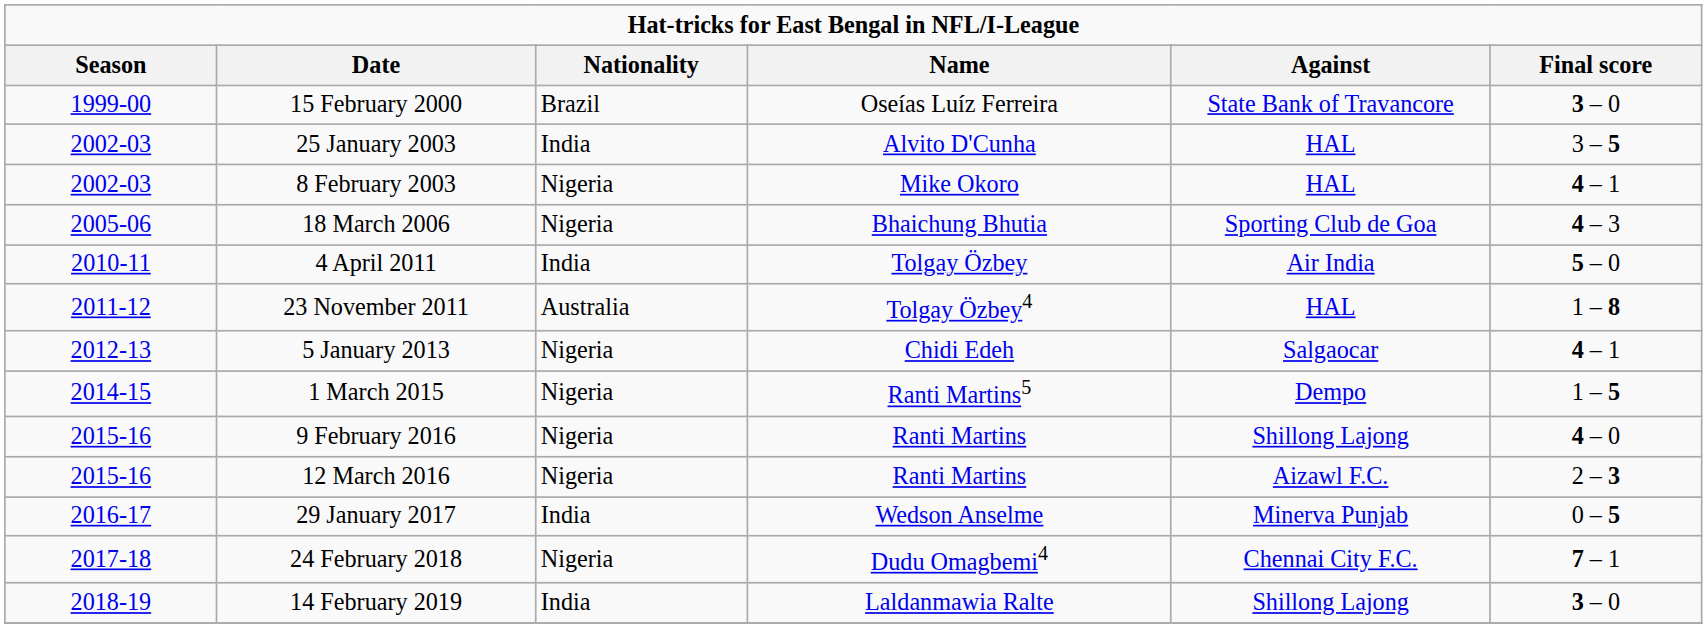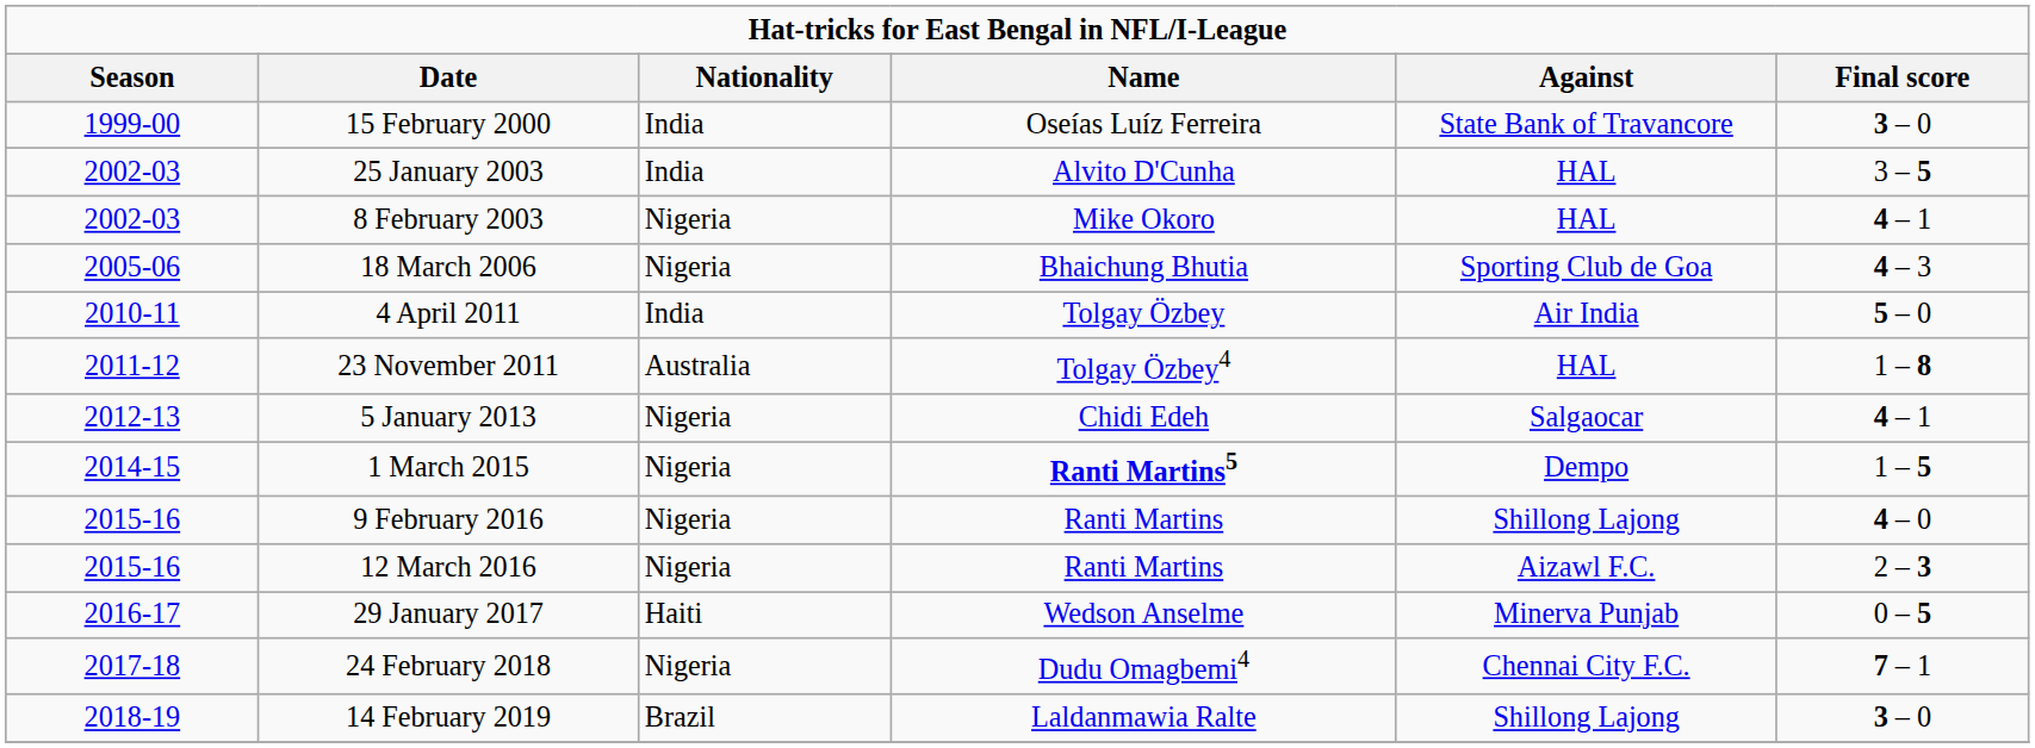 <table class="wikitable" style="font-size:90%; width:80%; text-align:center">
 <tr>
 <td Colspan="6"><strong>Hat-tricks for East Bengal in NFL/I-League</strong></td>
 </tr>
 <tr>
 <th width="10%">Season</th>
 <th width="15%">Date</th>
 <th width="10%">Nationality</th>
 <th width="20%">Name</th>
 <th width="15%">Against</th>
 <th width="10%">Final score</th>
 </tr>
 <tr>
 <td><a href='#'>1999-00</a></td>
 <td>15 February 2000</td>
-<td align=left> Brazil</td>
+<td align=left> India</td>
 <td>Oseías Luíz Ferreira</td>
 <td><a href='#'>State Bank of Travancore</a></td>
 <td><strong>3</strong> – 0</td>
 </tr>
 <tr>
 <td><a href='#'>2002-03</a></td>
 <td>25 January 2003</td>
 <td align=left> India</td>
 <td><a href='#'>Alvito D'Cunha</a></td>
 <td><a href='#'>HAL</a></td>
 <td>3 – <strong>5</strong></td>
 </tr>
 <tr>
 <td><a href='#'>2002-03</a></td>
 <td>8 February 2003</td>
 <td align=left> Nigeria</td>
 <td><a href='#'>Mike Okoro</a></td>
 <td><a href='#'>HAL</a></td>
 <td><strong>4</strong> – 1</td>
 </tr>
 <tr>
 <td><a href='#'>2005-06</a></td>
 <td>18 March 2006</td>
 <td align=left> Nigeria</td>
 <td><a href='#'>Bhaichung Bhutia</a></td>
 <td><a href='#'>Sporting Club de Goa</a></td>
 <td><strong>4</strong> – 3</td>
 </tr>
 <tr>
 <td><a href='#'>2010-11</a></td>
 <td>4 April 2011</td>
 <td align=left> India</td>
 <td><a href='#'>Tolgay Özbey</a></td>
 <td><a href='#'>Air India</a></td>
 <td><strong>5</strong> – 0</td>
 </tr>
 <tr>
 <td><a href='#'>2011-12</a></td>
 <td>23 November 2011</td>
 <td align=left> Australia</td>
 <td><a href='#'>Tolgay Özbey</a><sup>4</sup></td>
 <td><a href='#'>HAL</a></td>
 <td>1 – <strong>8</strong></td>
 </tr>
 <tr>
 <td><a href='#'>2012-13</a></td>
 <td>5 January 2013</td>
 <td align=left> Nigeria</td>
 <td><a href='#'>Chidi Edeh</a></td>
 <td><a href='#'>Salgaocar</a></td>
 <td><strong>4</strong> – 1</td>
 </tr>
 <tr>
 <td><a href='#'>2014-15</a></td>
 <td>1 March 2015</td>
 <td align=left> Nigeria</td>
-<td><a href='#'>Ranti Martins</a><sup>5</sup></td>
+<td><strong><a href='#'>Ranti Martins</a><sup>5</sup></strong></td>
 <td><a href='#'>Dempo</a></td>
 <td>1 – <strong>5</strong></td>
 </tr>
 <tr>
 <td><a href='#'>2015-16</a></td>
 <td>9 February 2016</td>
 <td align=left> Nigeria</td>
 <td><a href='#'>Ranti Martins</a></td>
 <td><a href='#'>Shillong Lajong</a></td>
 <td><strong>4</strong> – 0</td>
 </tr>
 <tr>
 <td><a href='#'>2015-16</a></td>
 <td>12 March 2016</td>
 <td align=left> Nigeria</td>
 <td><a href='#'>Ranti Martins</a></td>
 <td><a href='#'>Aizawl F.C.</a></td>
 <td>2 – <strong>3</strong></td>
 </tr>
 <tr>
 <td><a href='#'>2016-17</a></td>
 <td>29 January 2017</td>
-<td align=left> India</td>
+<td align=left> Haiti</td>
 <td><a href='#'>Wedson Anselme</a></td>
 <td><a href='#'>Minerva Punjab</a></td>
 <td>0 – <strong>5</strong></td>
 </tr>
 <tr>
 <td><a href='#'>2017-18</a></td>
 <td>24 February 2018</td>
 <td align=left> Nigeria</td>
 <td><a href='#'>Dudu Omagbemi</a><sup>4</sup></td>
 <td><a href='#'>Chennai City F.C.</a></td>
 <td><strong>7</strong> – 1</td>
 </tr>
 <tr>
 <td><a href='#'>2018-19</a></td>
 <td>14 February 2019</td>
-<td align=left> India</td>
+<td align=left> Brazil</td>
 <td><a href='#'>Laldanmawia Ralte</a></td>
 <td><a href='#'>Shillong Lajong</a></td>
 <td><strong>3</strong> – 0</td>
 </tr>
 <tr>
 </tr>
 </table>
